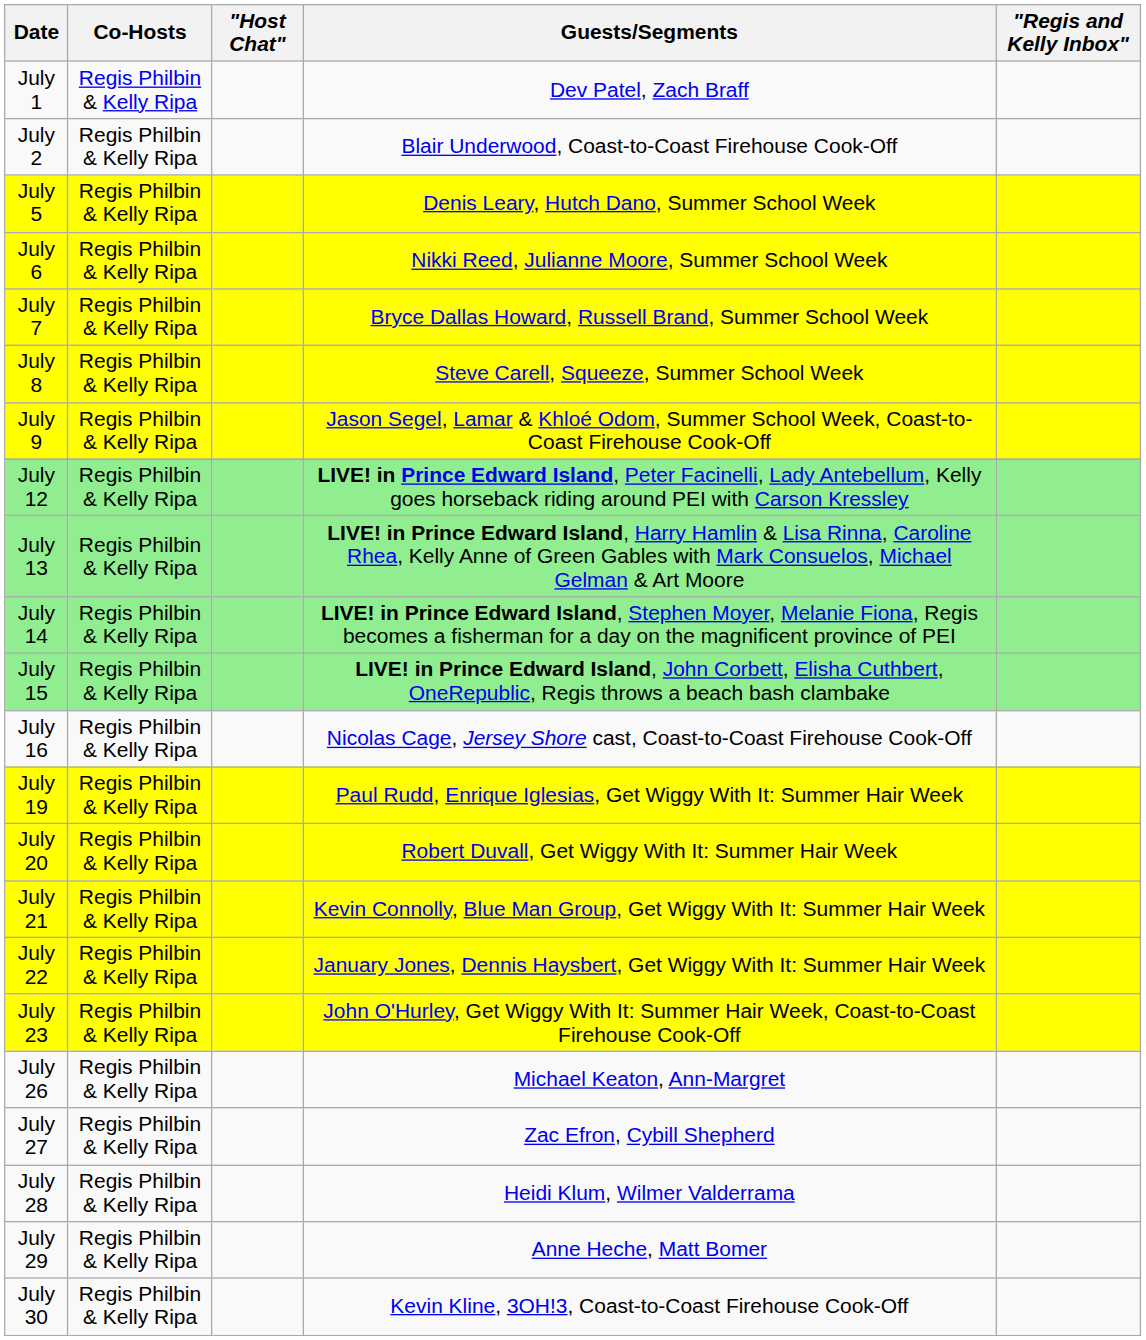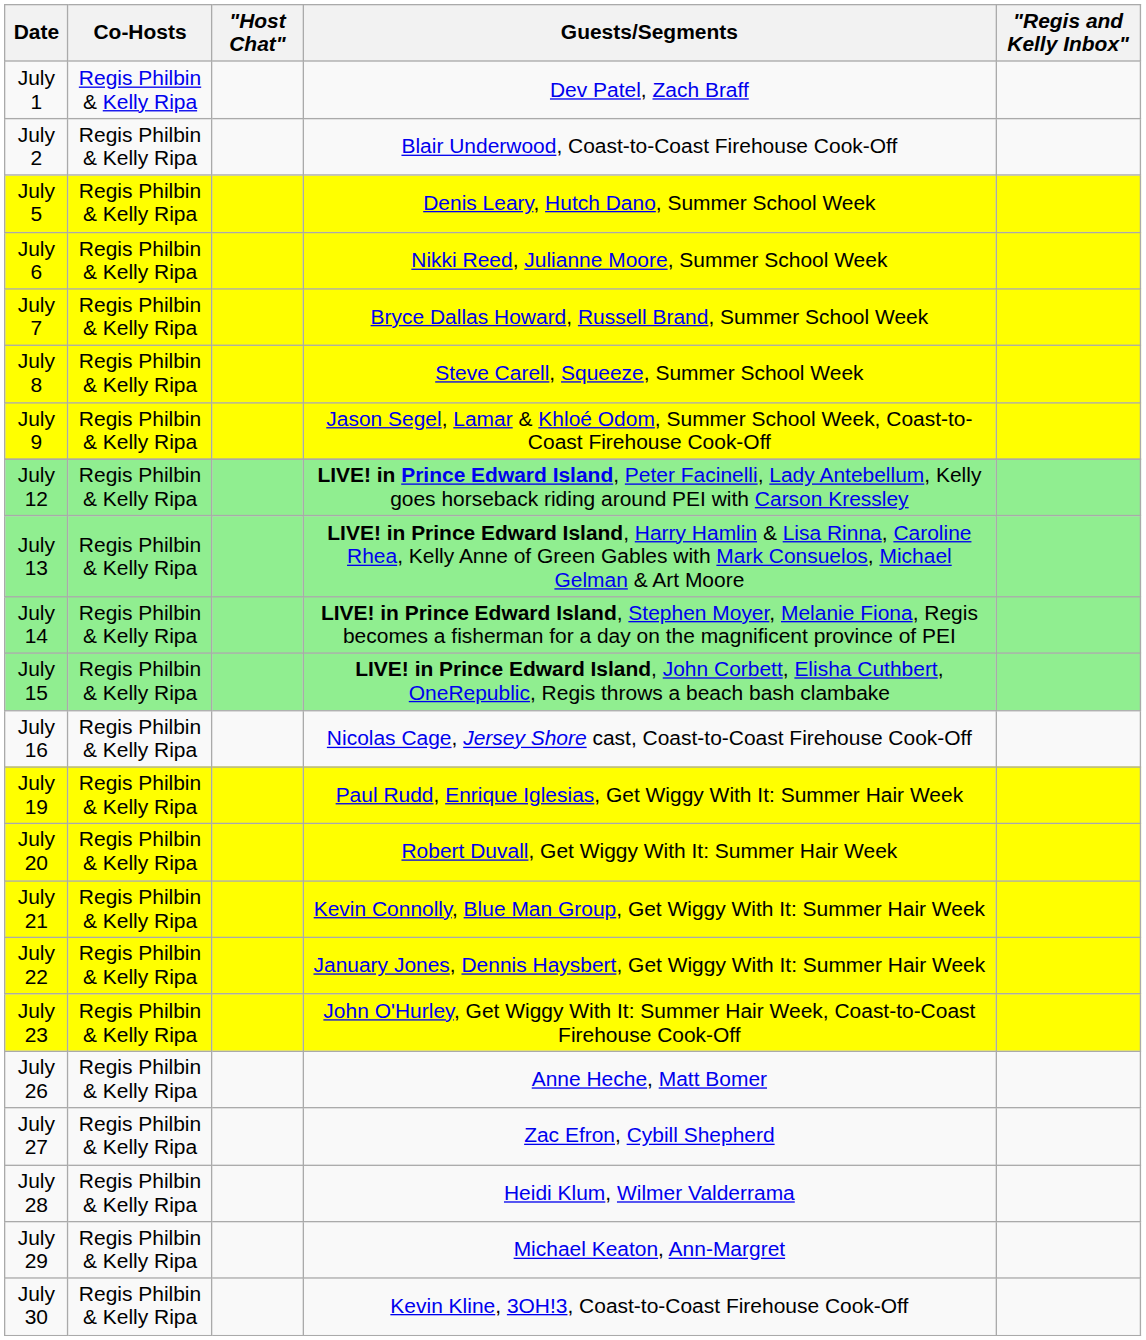 <table class="wikitable sortable" border="1" style="text-align:center">
 <tr>
 <th>Date</th>
 <th>Co-Hosts</th>
 <th><em>"Host Chat"</em></th>
 <th>Guests/Segments</th>
 <th><em>"Regis and Kelly Inbox"</em></th>
 </tr>
 <tr>
 <td>July 1</td>
 <td><a href='#'>Regis Philbin</a> & <a href='#'>Kelly Ripa</a></td>
 <td></td>
 <td><a href='#'>Dev Patel</a>, <a href='#'>Zach Braff</a></td>
 <td></td>
 </tr>
 <tr>
 <td>July 2</td>
 <td>Regis Philbin & Kelly Ripa</td>
 <td></td>
 <td><a href='#'>Blair Underwood</a>, Coast-to-Coast Firehouse Cook-Off</td>
 <td></td>
 </tr>
 <tr bgcolor=yellow>
 <td>July 5</td>
 <td>Regis Philbin & Kelly Ripa</td>
 <td></td>
 <td><a href='#'>Denis Leary</a>, <a href='#'>Hutch Dano</a>, Summer School Week</td>
 <td></td>
 </tr>
 <tr bgcolor=yellow>
 <td>July 6</td>
 <td>Regis Philbin & Kelly Ripa</td>
 <td></td>
 <td><a href='#'>Nikki Reed</a>, <a href='#'>Julianne Moore</a>, Summer School Week</td>
 <td></td>
 </tr>
 <tr bgcolor=yellow>
 <td>July 7</td>
 <td>Regis Philbin & Kelly Ripa</td>
 <td></td>
 <td><a href='#'>Bryce Dallas Howard</a>, <a href='#'>Russell Brand</a>, Summer School Week</td>
 <td></td>
 </tr>
 <tr bgcolor=yellow>
 <td>July 8</td>
 <td>Regis Philbin & Kelly Ripa</td>
 <td></td>
 <td><a href='#'>Steve Carell</a>, <a href='#'>Squeeze</a>, Summer School Week</td>
 <td></td>
 </tr>
 <tr bgcolor=yellow>
 <td>July 9</td>
 <td>Regis Philbin & Kelly Ripa</td>
 <td></td>
 <td><a href='#'>Jason Segel</a>, <a href='#'>Lamar</a> & <a href='#'>Khloé Odom</a>, Summer School Week, Coast-to-Coast Firehouse Cook-Off</td>
 <td></td>
 </tr>
 <tr>
 </tr>
 <tr bgcolor=lightgreen>
 <td>July 12</td>
 <td>Regis Philbin & Kelly Ripa</td>
 <td></td>
 <td><strong>LIVE! in <a href='#'>Prince Edward Island</a></strong>, <a href='#'>Peter Facinelli</a>, <a href='#'>Lady Antebellum</a>, Kelly goes horseback riding around PEI with <a href='#'>Carson Kressley</a></td>
 <td></td>
 </tr>
 <tr bgcolor=lightgreen>
 <td>July 13</td>
 <td>Regis Philbin & Kelly Ripa</td>
 <td></td>
 <td><strong>LIVE! in Prince Edward Island</strong>, <a href='#'>Harry Hamlin</a> & <a href='#'>Lisa Rinna</a>, <a href='#'>Caroline Rhea</a>, Kelly Anne of Green Gables with <a href='#'>Mark Consuelos</a>, <a href='#'>Michael Gelman</a> & Art Moore</td>
 <td></td>
 </tr>
 <tr bgcolor=lightgreen>
 <td>July 14</td>
 <td>Regis Philbin & Kelly Ripa</td>
 <td></td>
 <td><strong>LIVE! in Prince Edward Island</strong>, <a href='#'>Stephen Moyer</a>, <a href='#'>Melanie Fiona</a>, Regis becomes a fisherman for a day on the magnificent province of PEI</td>
 <td></td>
 </tr>
 <tr bgcolor=lightgreen>
 <td>July 15</td>
 <td>Regis Philbin & Kelly Ripa</td>
 <td></td>
 <td><strong>LIVE! in Prince Edward Island</strong>, <a href='#'>John Corbett</a>, <a href='#'>Elisha Cuthbert</a>, <a href='#'>OneRepublic</a>, Regis throws a beach bash clambake</td>
 <td></td>
 </tr>
 <tr>
 <td>July 16</td>
 <td>Regis Philbin & Kelly Ripa</td>
 <td></td>
 <td><a href='#'>Nicolas Cage</a>, <em><a href='#'>Jersey Shore</a></em> cast, Coast-to-Coast Firehouse Cook-Off</td>
 <td></td>
 </tr>
 <tr bgcolor=yellow>
 <td>July 19</td>
 <td>Regis Philbin & Kelly Ripa</td>
 <td></td>
 <td><a href='#'>Paul Rudd</a>, <a href='#'>Enrique Iglesias</a>, Get Wiggy With It: Summer Hair Week</td>
 <td></td>
 </tr>
 <tr bgcolor=yellow>
 <td>July 20</td>
 <td>Regis Philbin & Kelly Ripa</td>
 <td></td>
 <td><a href='#'>Robert Duvall</a>, Get Wiggy With It: Summer Hair Week</td>
 <td></td>
 </tr>
 <tr bgcolor=yellow>
 <td>July 21</td>
 <td>Regis Philbin & Kelly Ripa</td>
 <td></td>
 <td><a href='#'>Kevin Connolly</a>, <a href='#'>Blue Man Group</a>, Get Wiggy With It: Summer Hair Week</td>
 <td></td>
 </tr>
 <tr bgcolor=yellow>
 <td>July 22</td>
 <td>Regis Philbin & Kelly Ripa</td>
 <td></td>
 <td><a href='#'>January Jones</a>, <a href='#'>Dennis Haysbert</a>, Get Wiggy With It: Summer Hair Week</td>
 <td></td>
 </tr>
 <tr bgcolor=yellow>
 <td>July 23</td>
 <td>Regis Philbin & Kelly Ripa</td>
 <td></td>
 <td><a href='#'>John O'Hurley</a>, Get Wiggy With It: Summer Hair Week, Coast-to-Coast Firehouse Cook-Off</td>
 <td></td>
 </tr>
 <tr>
 <td>July 26</td>
 <td>Regis Philbin & Kelly Ripa</td>
 <td></td>
-<td><a href='#'>Michael Keaton</a>, <a href='#'>Ann-Margret</a></td>
+<td><a href='#'>Anne Heche</a>, <a href='#'>Matt Bomer</a></td>
 <td></td>
 </tr>
 <tr>
 <td>July 27</td>
 <td>Regis Philbin & Kelly Ripa</td>
 <td></td>
 <td><a href='#'>Zac Efron</a>, <a href='#'>Cybill Shepherd</a></td>
 <td></td>
 </tr>
 <tr>
 <td>July 28</td>
 <td>Regis Philbin & Kelly Ripa</td>
 <td></td>
 <td><a href='#'>Heidi Klum</a>, <a href='#'>Wilmer Valderrama</a></td>
 <td></td>
 </tr>
 <tr>
 <td>July 29</td>
 <td>Regis Philbin & Kelly Ripa</td>
 <td></td>
-<td><a href='#'>Anne Heche</a>, <a href='#'>Matt Bomer</a></td>
+<td><a href='#'>Michael Keaton</a>, <a href='#'>Ann-Margret</a></td>
 <td></td>
 </tr>
 <tr>
 <td>July 30</td>
 <td>Regis Philbin & Kelly Ripa</td>
 <td></td>
 <td><a href='#'>Kevin Kline</a>, <a href='#'>3OH!3</a>, Coast-to-Coast Firehouse Cook-Off</td>
 <td></td>
 </tr>
 </table>
